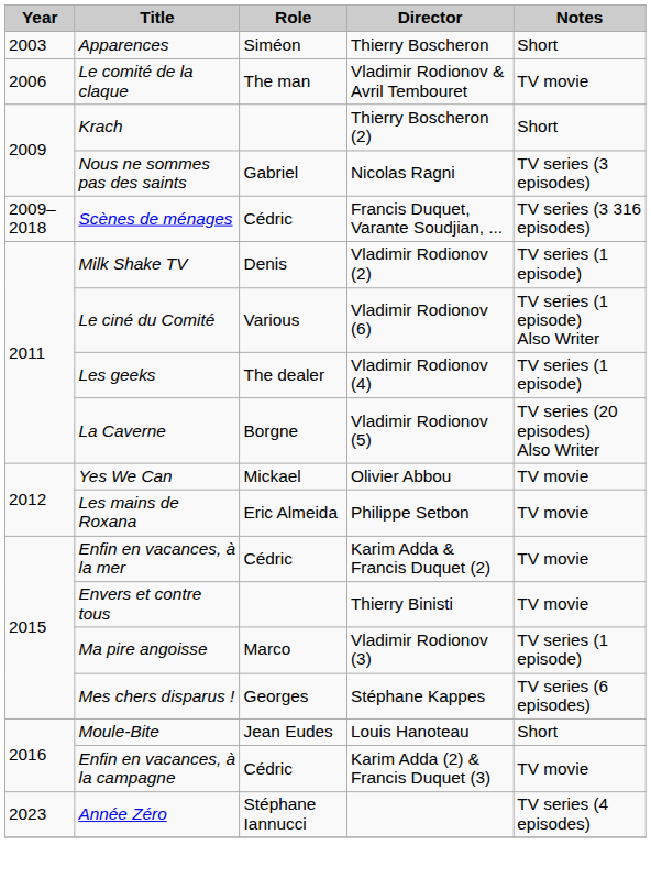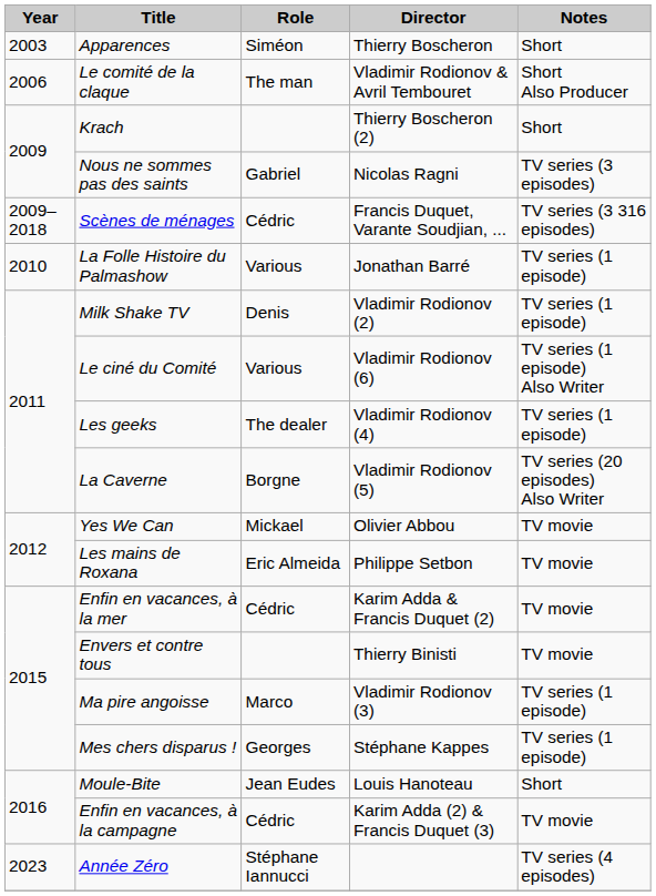 <table class="wikitable">
 <tr>
 <th style="background: #CCCCCC;">Year</th>
 <th style="background: #CCCCCC;">Title</th>
 <th style="background: #CCCCCC;">Role</th>
 <th style="background: #CCCCCC;">Director</th>
 <th style="background: #CCCCCC;">Notes</th>
 </tr>
 <tr>
 <td rowspan=1>2003</td>
 <td><em>Apparences</em></td>
 <td>Siméon</td>
 <td>Thierry Boscheron</td>
 <td>Short</td>
 </tr>
 <tr>
 <td rowspan=1>2006</td>
 <td><em>Le comité de la claque</em></td>
 <td>The man</td>
 <td>Vladimir Rodionov & Avril Tembouret</td>
-<td>TV movie</td>
+<td>Short<br>Also Producer</td>
 </tr>
 <tr>
 <td rowspan=2>2009</td>
 <td><em>Krach</em></td>
 <td></td>
 <td>Thierry Boscheron (2)</td>
 <td>Short</td>
 </tr>
 <tr>
 <td><em>Nous ne sommes pas des saints</em></td>
 <td>Gabriel</td>
 <td>Nicolas Ragni</td>
 <td>TV series (3 episodes)</td>
 </tr>
 <tr>
 <td rowspan=1>2009–2018</td>
 <td><em><a href='#'>Scènes de ménages</a></em></td>
 <td>Cédric</td>
 <td>Francis Duquet, Varante Soudjian, ...</td>
 <td>TV series (3 316 episodes)</td>
+</tr>
+<tr>
+<td rowspan=1>2010</td>
+<td><em>La Folle Histoire du Palmashow</em></td>
+<td>Various</td>
+<td>Jonathan Barré</td>
+<td>TV series (1 episode)</td>
 </tr>
 <tr>
 <td rowspan=4>2011</td>
 <td><em>Milk Shake TV</em></td>
 <td>Denis</td>
 <td>Vladimir Rodionov (2)</td>
 <td>TV series (1 episode)</td>
 </tr>
 <tr>
 <td><em>Le ciné du Comité</em></td>
 <td>Various</td>
 <td>Vladimir Rodionov (6)</td>
 <td>TV series (1 episode)<br>Also Writer</td>
 </tr>
 <tr>
 <td><em>Les geeks</em></td>
 <td>The dealer</td>
 <td>Vladimir Rodionov (4)</td>
 <td>TV series (1 episode)</td>
 </tr>
 <tr>
 <td><em>La Caverne</em></td>
 <td>Borgne</td>
 <td>Vladimir Rodionov (5)</td>
 <td>TV series (20 episodes)<br>Also Writer</td>
 </tr>
 <tr>
 <td rowspan=2>2012</td>
 <td><em>Yes We Can</em></td>
 <td>Mickael</td>
 <td>Olivier Abbou</td>
 <td>TV movie</td>
 </tr>
 <tr>
 <td><em>Les mains de Roxana</em></td>
 <td>Eric Almeida</td>
 <td>Philippe Setbon</td>
 <td>TV movie</td>
 </tr>
 <tr>
 <td rowspan=4>2015</td>
 <td><em>Enfin en vacances, à la mer</em></td>
 <td>Cédric</td>
 <td>Karim Adda & Francis Duquet (2)</td>
 <td>TV movie</td>
 </tr>
 <tr>
 <td><em>Envers et contre tous</em></td>
 <td></td>
 <td>Thierry Binisti</td>
 <td>TV movie</td>
 </tr>
 <tr>
 <td><em>Ma pire angoisse</em></td>
 <td>Marco</td>
 <td>Vladimir Rodionov (3)</td>
 <td>TV series (1 episode)</td>
 </tr>
 <tr>
 <td><em>Mes chers disparus !</em></td>
 <td>Georges</td>
 <td>Stéphane Kappes</td>
-<td>TV series (6 episodes)</td>
+<td>TV series (1 episode)</td>
 </tr>
 <tr>
 <td rowspan=2>2016</td>
 <td><em>Moule-Bite</em></td>
 <td>Jean Eudes</td>
 <td>Louis Hanoteau</td>
 <td>Short</td>
 </tr>
 <tr>
 <td><em>Enfin en vacances, à la campagne</em></td>
 <td>Cédric</td>
 <td>Karim Adda (2) & Francis Duquet (3)</td>
 <td>TV movie</td>
 </tr>
 <tr>
 <td>2023</td>
 <td><em><a href='#'>Année Zéro</a></em></td>
 <td>Stéphane Iannucci</td>
 <td></td>
 <td>TV series (4 episodes)</td>
 </tr>
 <tr>
 </tr>
 </table>
